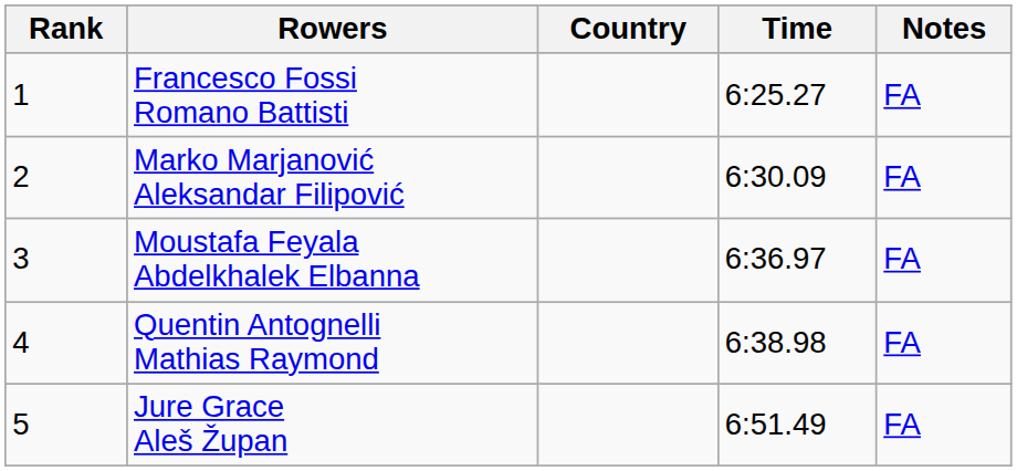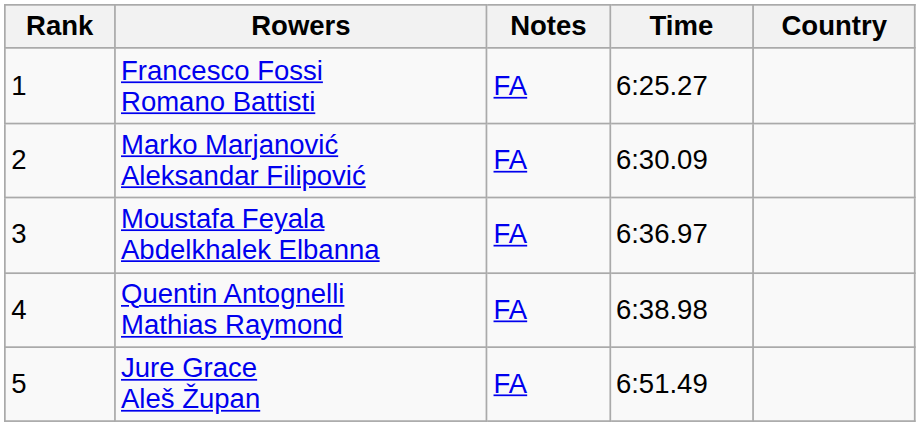 <table class="wikitable" width=60%>
 <tr>
 <th>Rank</th>
 <th>Rowers</th>
+<th>Notes</th>
+<th>Time</th>
 <th>Country</th>
-<th>Time</th>
-<th>Notes</th>
 </tr>
 <tr>
 <td>1</td>
 <td><a href='#'>Francesco Fossi</a><br><a href='#'>Romano Battisti</a></td>
+<td><a href='#'>FA</a></td>
+<td>6:25.27</td>
 <td></td>
-<td>6:25.27</td>
-<td><a href='#'>FA</a></td>
 </tr>
 <tr>
 <td>2</td>
 <td><a href='#'>Marko Marjanović</a><br><a href='#'>Aleksandar Filipović</a></td>
+<td><a href='#'>FA</a></td>
+<td>6:30.09</td>
 <td></td>
-<td>6:30.09</td>
-<td><a href='#'>FA</a></td>
 </tr>
 <tr>
 <td>3</td>
 <td><a href='#'>Moustafa Feyala</a><br><a href='#'>Abdelkhalek Elbanna</a></td>
+<td><a href='#'>FA</a></td>
+<td>6:36.97</td>
 <td></td>
-<td>6:36.97</td>
-<td><a href='#'>FA</a></td>
 </tr>
 <tr>
 <td>4</td>
 <td><a href='#'>Quentin Antognelli</a><br><a href='#'>Mathias Raymond</a></td>
+<td><a href='#'>FA</a></td>
+<td>6:38.98</td>
 <td></td>
-<td>6:38.98</td>
-<td><a href='#'>FA</a></td>
 </tr>
 <tr>
 <td>5</td>
 <td><a href='#'>Jure Grace</a><br><a href='#'>Aleš Župan</a></td>
+<td><a href='#'>FA</a></td>
+<td>6:51.49</td>
 <td></td>
-<td>6:51.49</td>
-<td><a href='#'>FA</a></td>
 </tr>
 </table>
